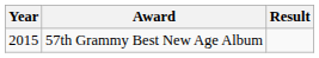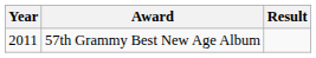 <table class="wikitable">
 <tr>
 <th>Year</th>
 <th>Award</th>
 <th>Result</th>
 </tr>
 <tr>
-<td>2015</td>
+<td>2011</td>
 <td>57th Grammy Best New Age Album</td>
 <td></td>
 </tr>
 </table>
